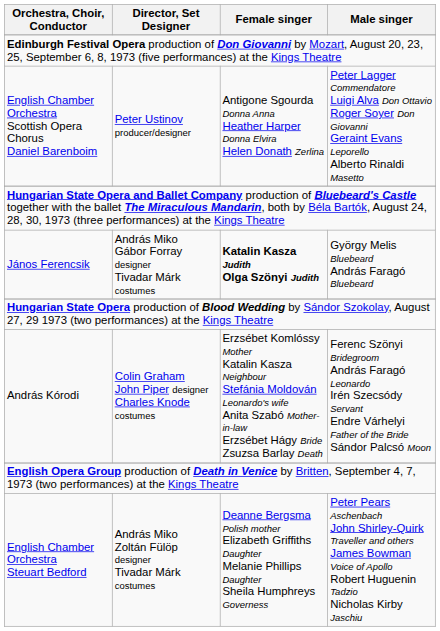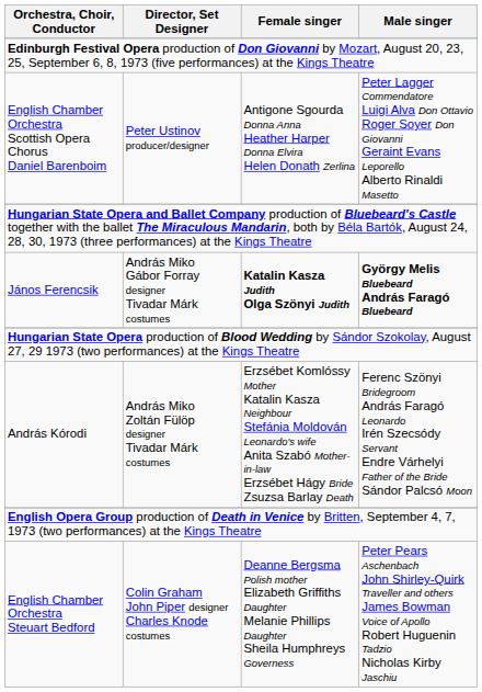 <table class="wikitable toptextcells">
 <tr class="hintergrundfarbe5">
 <th style="width:25%;">Orchestra, Choir, Conductor</th>
 <th style="width:25%;">Director, Set Designer</th>
 <th style="width:25%;">Female singer</th>
 <th style="width:25%;">Male singer</th>
 </tr>
 <tr>
 </tr>
 <tr class="hintergrundfarbe8">
 <td colspan="9"><strong>Edinburgh Festival Opera </strong> production of <strong><em><a href='#'>Don Giovanni</a></em></strong> by <a href='#'>Mozart</a>, August 20, 23, 25, September 6, 8, 1973 (five performances) at the <a href='#'>Kings Theatre</a></td>
 </tr>
 <tr>
 <td><a href='#'>English Chamber Orchestra</a><br>Scottish Opera Chorus<br><a href='#'>Daniel Barenboim</a></td>
 <td><a href='#'>Peter Ustinov</a> <small>producer/designer</small></td>
 <td>Antigone Sgourda <small><em>Donna Anna</em></small><br><a href='#'>Heather Harper</a> <small><em>Donna Elvira</em></small><br><a href='#'>Helen Donath</a> <small><em>Zerlina</em></small></td>
 <td><a href='#'>Peter Lagger</a> <small><em>Commendatore</em></small><br><a href='#'>Luigi Alva</a> <small><em>Don Ottavio</em></small><br><a href='#'>Roger Soyer</a> <small><em>Don Giovanni</em></small><br><a href='#'>Geraint Evans</a> <small><em>Leporello</em></small><br>Alberto Rinaldi <small><em>Masetto</em></small></td>
 </tr>
 <tr>
 </tr>
 <tr class="hintergrundfarbe8">
 <td colspan="9"><strong><a href='#'>Hungarian State Opera and Ballet Company</a></strong> production of <strong><em><a href='#'>Bluebeard's Castle</a></em></strong> together with the ballet <strong><em><a href='#'>The Miraculous Mandarin</a></em></strong>, both by <a href='#'>Béla Bartók</a>, August 24, 28, 30, 1973 (three performances) at the <a href='#'>Kings Theatre</a></td>
 </tr>
 <tr>
 <td><a href='#'>János Ferencsik</a></td>
 <td>András Miko<br>Gábor Forray <small>designer</small><br>Tivadar Márk <small>costumes</small></td>
 <td><strong>Katalin Kasza <small><em>Judith</em></small><br>Olga Szönyi <small><em>Judith</em></small></strong></td>
-<td>György Melis <small><em>Bluebeard</em></small><br>András Faragó <small><em>Bluebeard</em></small></td>
+<td><strong>György Melis <small><em>Bluebeard</em></small><br>András Faragó <small><em>Bluebeard</em></small></strong></td>
 </tr>
 <tr>
 </tr>
 <tr class="hintergrundfarbe8">
 <td colspan="9"><strong><a href='#'>Hungarian State Opera</a> </strong> production of <strong><em>Blood Wedding</em></strong> by <a href='#'>Sándor Szokolay</a>, August 27, 29 1973 (two performances) at the <a href='#'>Kings Theatre</a></td>
 </tr>
 <tr>
 <td>András Kórodi</td>
-<td><a href='#'>Colin Graham</a><br><a href='#'>John Piper</a> <small>designer</small><br><a href='#'>Charles Knode</a> <small>costumes</small></td>
+<td>András Miko<br>Zoltán Fülöp <small>designer</small><br>Tivadar Márk <small>costumes</small></td>
 <td>Erzsébet Komlóssy <small><em>Mother</em></small><br>Katalin Kasza <small><em>Neighbour</em></small><br><a href='#'>Stefánia Moldován</a> <small><em>Leonardo's wife</em></small><br>Anita Szabó <small><em>Mother-in-law</em></small><br>Erzsébet Hágy  <small><em>Bride</em></small><br>Zsuzsa Barlay  <small><em>Death</em></small><br></td>
 <td>Ferenc Szönyi <small><em>Bridegroom</em></small><br>András Faragó <small><em>Leonardo</em></small><br>Irén Szecsódy <small><em>Servant</em></small><br>Endre Várhelyi <small><em>Father of the Bride</em></small><br>Sándor Palcsó <small><em>Moon</em></small></td>
 </tr>
 <tr>
 </tr>
 <tr class="hintergrundfarbe8">
 <td colspan="9"><strong><a href='#'>English Opera Group</a></strong> production of <strong><em><a href='#'>Death in Venice</a></em></strong> by <a href='#'>Britten</a>, September 4, 7, 1973 (two performances) at the <a href='#'>Kings Theatre</a></td>
 </tr>
 <tr>
 <td><a href='#'>English Chamber Orchestra</a><br><a href='#'>Steuart Bedford</a></td>
-<td>András Miko<br>Zoltán Fülöp <small>designer</small><br>Tivadar Márk <small>costumes</small></td>
+<td><a href='#'>Colin Graham</a><br><a href='#'>John Piper</a> <small>designer</small><br><a href='#'>Charles Knode</a> <small>costumes</small></td>
 <td><a href='#'>Deanne Bergsma</a> <small><em>Polish mother</em></small><br>Elizabeth Griffiths <small><em>Daughter</em></small><br>Melanie Phillips <small><em>Daughter</em></small><br>Sheila Humphreys <small><em>Governess</em></small></td>
 <td><a href='#'>Peter Pears</a> <small><em>Aschenbach</em></small><br><a href='#'>John Shirley-Quirk</a> <small><em>Traveller and others</em></small><br><a href='#'>James Bowman</a> <small><em>Voice of Apollo</em></small><br>Robert Huguenin <small><em>Tadzio</em></small><br>Nicholas Kirby <small><em>Jaschiu</em></small></td>
 </tr>
 </table>
